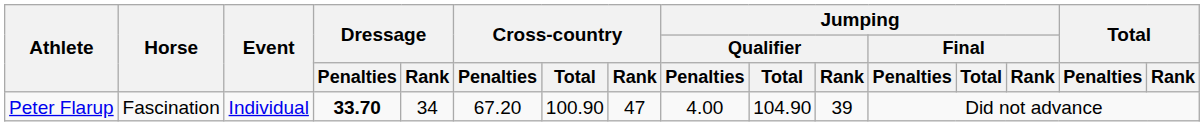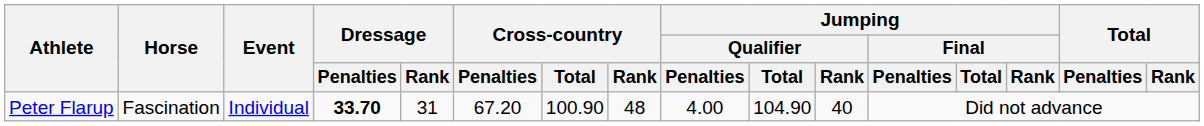 <table class=wikitable style="font-size:90%">
 <tr>
 <th rowspan="3">Athlete</th>
 <th rowspan="3">Horse</th>
 <th rowspan="3">Event</th>
 <th colspan="2" rowspan="2">Dressage</th>
 <th colspan="3" rowspan="2">Cross-country</th>
 <th colspan="6">Jumping</th>
 <th colspan="2" rowspan="2">Total</th>
 </tr>
 <tr style="font-size:95%">
 <th colspan="3">Qualifier</th>
 <th colspan="3">Final</th>
 </tr>
 <tr style="font-size:95%">
 <th>Penalties</th>
 <th>Rank</th>
 <th>Penalties</th>
 <th>Total</th>
 <th>Rank</th>
 <th>Penalties</th>
 <th>Total</th>
 <th>Rank</th>
 <th>Penalties</th>
 <th>Total</th>
 <th>Rank</th>
 <th>Penalties</th>
 <th>Rank</th>
 </tr>
 <tr align=center>
 <td align=left><a href='#'>Peter Flarup</a></td>
 <td align=left>Fascination</td>
 <td align=left><a href='#'>Individual</a></td>
 <td><strong>33.70</strong></td>
-<td>34</td>
+<td>31</td>
 <td>67.20</td>
 <td>100.90</td>
-<td>47</td>
+<td>48</td>
 <td>4.00</td>
 <td>104.90</td>
-<td>39</td>
+<td>40</td>
 <td colspan=5>Did not advance</td>
 </tr>
 </table>
